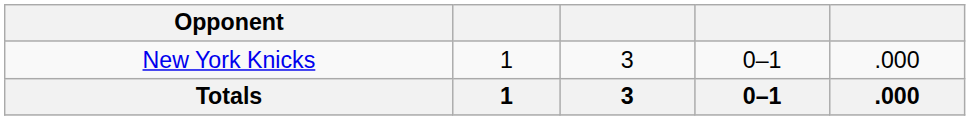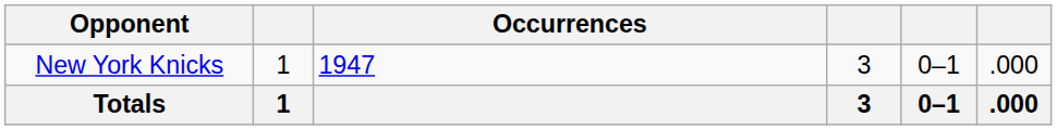 <table class="wikitable sortable" style="text-align: center; width: 75%;">
 <tr>
 <th width="150">Opponent</th>
 <th width="30"></th>
+<th>Occurrences</th>
 <th width="40"></th>
 <th width="40"></th>
 <th width="40"></th>
 </tr>
 <tr>
 <td><a href='#'>New York Knicks</a></td>
 <td>1</td>
+<td align=left><a href='#'>1947</a></td>
 <td>3</td>
 <td>0–1</td>
 <td>.000</td>
 </tr>
 <tr>
 <th width="150">Totals</th>
 <th width="30">1</th>
+<th></th>
 <th width="40">3</th>
 <th width="40">0–1</th>
 <th width="40">.000</th>
 </tr>
 </table>
